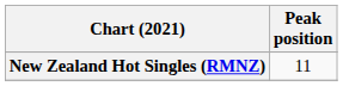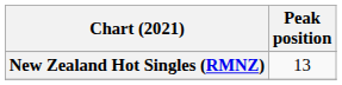 <table class="wikitable sortable plainrowheaders" style="text-align:center">
 <tr>
 <th scope="col">Chart (2021)</th>
 <th scope="col">Peak<br>position</th>
 </tr>
 <tr>
 </tr>
 <tr>
 </tr>
 <tr>
 <th scope="row">New Zealand Hot Singles (<a href='#'>RMNZ</a>)</th>
-<td>11</td>
+<td>13</td>
 </tr>
 <tr>
 </tr>
 <tr>
 </tr>
 <tr>
 </tr>
 </table>
